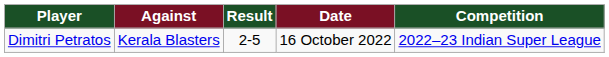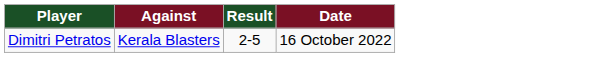 <table class="wikitable">
 <tr>
 <th style="background:#1A5026; color:white; text-align:center;">Player</th>
 <th style="background:#7A1024; color:white; text-align:center;">Against</th>
 <th style="background:#1A5026; color:white; text-align:center;">Result</th>
 <th style="background:#7a1024; color:white; text-align:center;">Date</th>
-<th style="background:#1A5026; color:white; text-align:center;">Competition</th>
 </tr>
 <tr>
 <td> <a href='#'>Dimitri Petratos</a></td>
 <td><a href='#'>Kerala Blasters</a></td>
 <td style="text-align:center">2-5</td>
 <td>16 October 2022</td>
-<td><a href='#'>2022–23 Indian Super League</a></td>
 </tr>
 </table>
